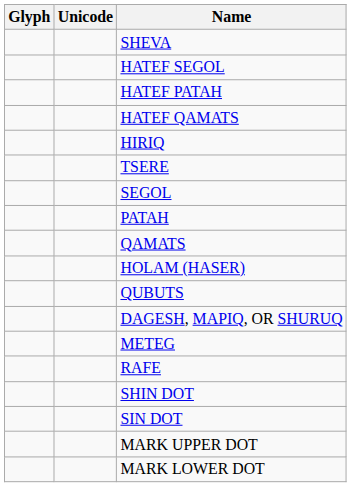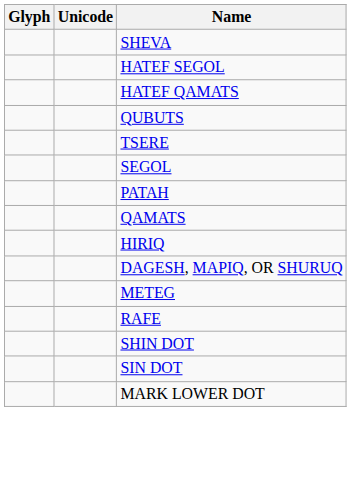 <table class="wikitable">
 <tr>
 <th>Glyph</th>
 <th>Unicode</th>
 <th>Name</th>
 </tr>
 <tr>
 <td><span></span></td>
 <td></td>
 <td><a href='#'>SHEVA</a></td>
 </tr>
 <tr>
 <td><span></span></td>
 <td></td>
 <td><a href='#'>HATEF SEGOL</a></td>
 </tr>
 <tr>
 <td><span></span></td>
 <td></td>
-<td><a href='#'>HATEF PATAH</a></td>
-</tr>
-<tr>
-<td><span></span></td>
-<td></td>
 <td><a href='#'>HATEF QAMATS</a></td>
 </tr>
 <tr>
 <td><span></span></td>
 <td></td>
-<td><a href='#'>HIRIQ</a></td>
+<td><a href='#'>QUBUTS</a></td>
 </tr>
 <tr>
 <td><span></span></td>
 <td></td>
 <td><a href='#'>TSERE</a></td>
 </tr>
 <tr>
 <td><span></span></td>
 <td></td>
 <td><a href='#'>SEGOL</a></td>
 </tr>
 <tr>
 <td><span></span></td>
 <td></td>
 <td><a href='#'>PATAH</a></td>
 </tr>
 <tr>
 <td><span></span></td>
 <td></td>
 <td><a href='#'>QAMATS</a></td>
 </tr>
 <tr>
 <td><span></span></td>
 <td></td>
-<td><a href='#'>HOLAM (HASER)</a></td>
-</tr>
-<tr>
-<td><span></span></td>
-<td></td>
-<td><a href='#'>QUBUTS</a></td>
+<td><a href='#'>HIRIQ</a></td>
 </tr>
 <tr>
 <td><span></span></td>
 <td></td>
 <td><a href='#'>DAGESH</a>, <a href='#'>MAPIQ</a>, OR <a href='#'>SHURUQ</a></td>
 </tr>
 <tr>
 <td><span></span></td>
 <td></td>
 <td><a href='#'>METEG</a></td>
 </tr>
 <tr>
 <td><span></span></td>
 <td></td>
 <td><a href='#'>RAFE</a></td>
 </tr>
 <tr>
 <td><span></span></td>
 <td></td>
 <td><a href='#'>SHIN DOT</a></td>
 </tr>
 <tr>
 <td><span></span></td>
 <td></td>
 <td><a href='#'>SIN DOT</a></td>
 </tr>
 <tr>
 <td><span></span></td>
 <td></td>
-<td>MARK UPPER DOT</td>
-</tr>
-<tr>
-<td><span></span></td>
-<td></td>
 <td>MARK LOWER DOT</td>
 </tr>
 </table>
